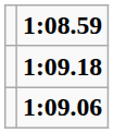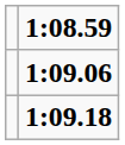 <table class="wikitable">
 <tr>
 <td></td>
 <td align=center><strong>1:08.59</strong></td>
 </tr>
 <tr>
 <td></td>
-<td align=center><strong>1:09.18</strong></td>
+<td align=center><strong>1:09.06</strong></td>
 </tr>
 <tr>
 <td></td>
-<td align=center><strong>1:09.06</strong></td>
+<td align=center><strong>1:09.18</strong></td>
 </tr>
 </table>
